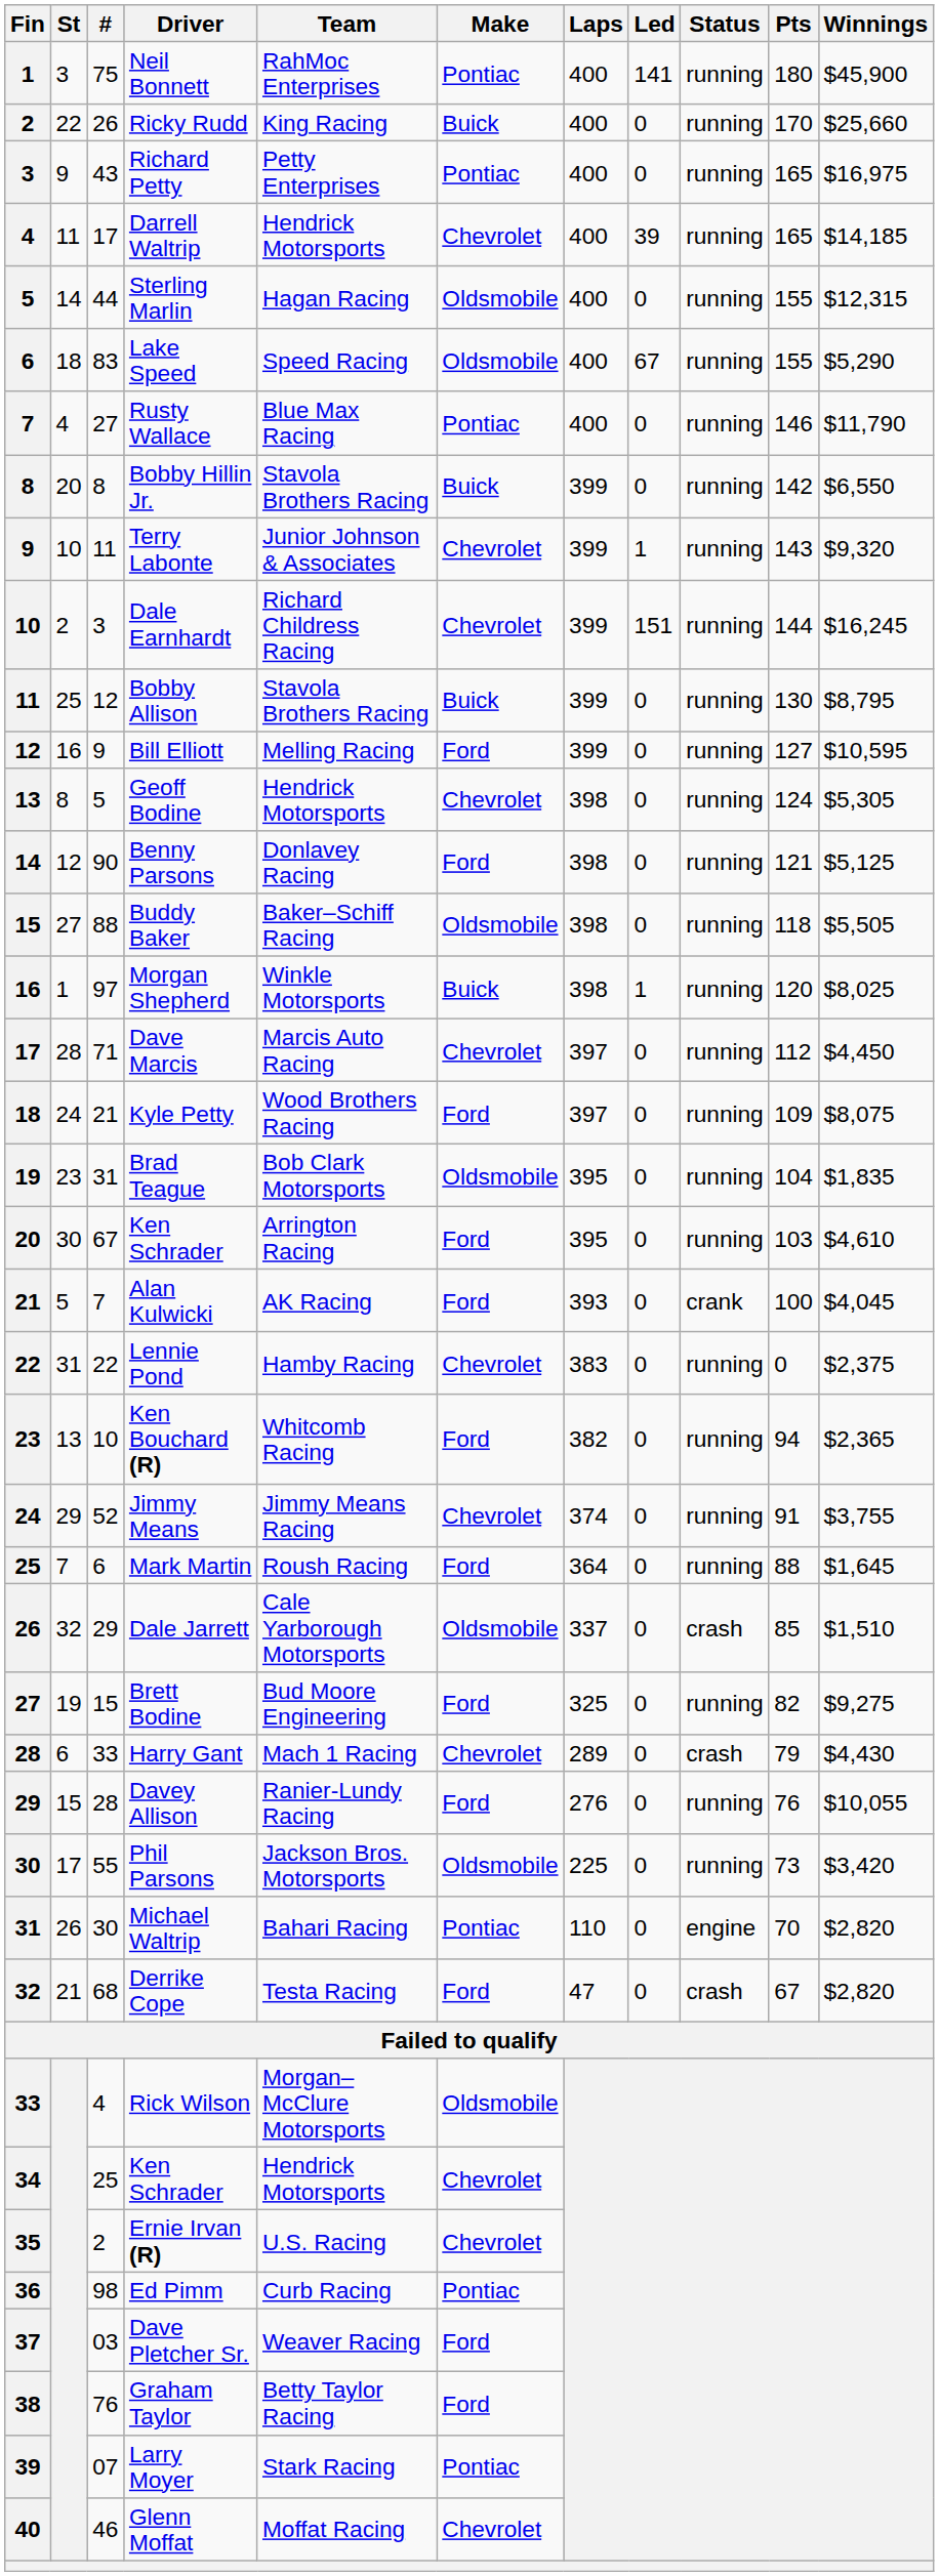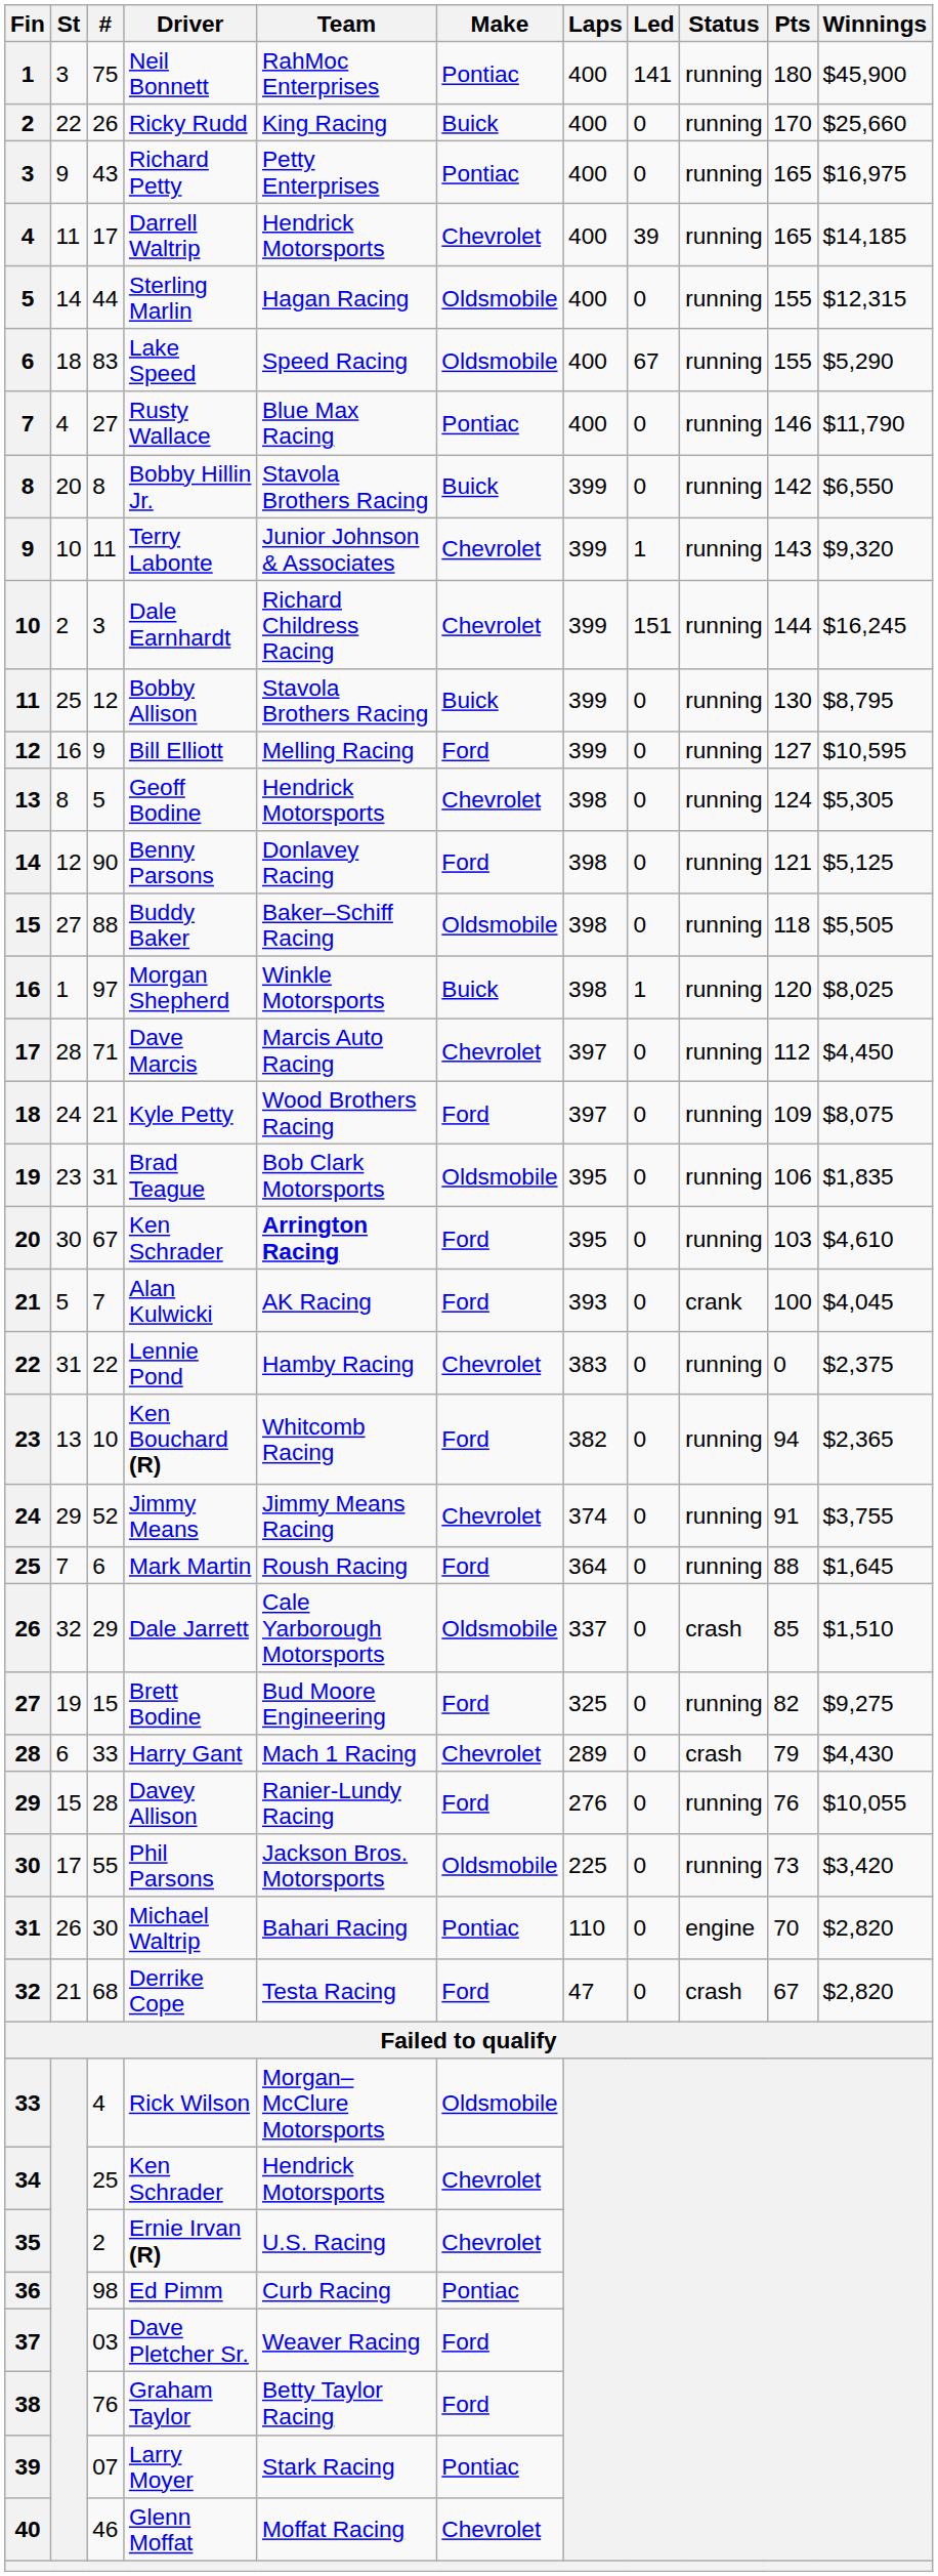 <table class="wikitable" style="font-size:95%">
 <tr>
 <th>Fin</th>
 <th>St</th>
 <th>#</th>
 <th>Driver</th>
 <th>Team</th>
 <th>Make</th>
 <th>Laps</th>
 <th>Led</th>
 <th>Status</th>
 <th>Pts</th>
 <th>Winnings</th>
 </tr>
 <tr>
 <th>1</th>
 <td>3</td>
 <td>75</td>
 <td><a href='#'>Neil Bonnett</a></td>
 <td><a href='#'>RahMoc Enterprises</a></td>
 <td><a href='#'>Pontiac</a></td>
 <td>400</td>
 <td>141</td>
 <td>running</td>
 <td>180</td>
 <td>$45,900</td>
 </tr>
 <tr>
 <th>2</th>
 <td>22</td>
 <td>26</td>
 <td><a href='#'>Ricky Rudd</a></td>
 <td><a href='#'>King Racing</a></td>
 <td><a href='#'>Buick</a></td>
 <td>400</td>
 <td>0</td>
 <td>running</td>
 <td>170</td>
 <td>$25,660</td>
 </tr>
 <tr>
 <th>3</th>
 <td>9</td>
 <td>43</td>
 <td><a href='#'>Richard Petty</a></td>
 <td><a href='#'>Petty Enterprises</a></td>
 <td><a href='#'>Pontiac</a></td>
 <td>400</td>
 <td>0</td>
 <td>running</td>
 <td>165</td>
 <td>$16,975</td>
 </tr>
 <tr>
 <th>4</th>
 <td>11</td>
 <td>17</td>
 <td><a href='#'>Darrell Waltrip</a></td>
 <td><a href='#'>Hendrick Motorsports</a></td>
 <td><a href='#'>Chevrolet</a></td>
 <td>400</td>
 <td>39</td>
 <td>running</td>
 <td>165</td>
 <td>$14,185</td>
 </tr>
 <tr>
 <th>5</th>
 <td>14</td>
 <td>44</td>
 <td><a href='#'>Sterling Marlin</a></td>
 <td><a href='#'>Hagan Racing</a></td>
 <td><a href='#'>Oldsmobile</a></td>
 <td>400</td>
 <td>0</td>
 <td>running</td>
 <td>155</td>
 <td>$12,315</td>
 </tr>
 <tr>
 <th>6</th>
 <td>18</td>
 <td>83</td>
 <td><a href='#'>Lake Speed</a></td>
 <td><a href='#'>Speed Racing</a></td>
 <td><a href='#'>Oldsmobile</a></td>
 <td>400</td>
 <td>67</td>
 <td>running</td>
 <td>155</td>
 <td>$5,290</td>
 </tr>
 <tr>
 <th>7</th>
 <td>4</td>
 <td>27</td>
 <td><a href='#'>Rusty Wallace</a></td>
 <td><a href='#'>Blue Max Racing</a></td>
 <td><a href='#'>Pontiac</a></td>
 <td>400</td>
 <td>0</td>
 <td>running</td>
 <td>146</td>
 <td>$11,790</td>
 </tr>
 <tr>
 <th>8</th>
 <td>20</td>
 <td>8</td>
 <td><a href='#'>Bobby Hillin Jr.</a></td>
 <td><a href='#'>Stavola Brothers Racing</a></td>
 <td><a href='#'>Buick</a></td>
 <td>399</td>
 <td>0</td>
 <td>running</td>
 <td>142</td>
 <td>$6,550</td>
 </tr>
 <tr>
 <th>9</th>
 <td>10</td>
 <td>11</td>
 <td><a href='#'>Terry Labonte</a></td>
 <td><a href='#'>Junior Johnson & Associates</a></td>
 <td><a href='#'>Chevrolet</a></td>
 <td>399</td>
 <td>1</td>
 <td>running</td>
 <td>143</td>
 <td>$9,320</td>
 </tr>
 <tr>
 <th>10</th>
 <td>2</td>
 <td>3</td>
 <td><a href='#'>Dale Earnhardt</a></td>
 <td><a href='#'>Richard Childress Racing</a></td>
 <td><a href='#'>Chevrolet</a></td>
 <td>399</td>
 <td>151</td>
 <td>running</td>
 <td>144</td>
 <td>$16,245</td>
 </tr>
 <tr>
 <th>11</th>
 <td>25</td>
 <td>12</td>
 <td><a href='#'>Bobby Allison</a></td>
 <td><a href='#'>Stavola Brothers Racing</a></td>
 <td><a href='#'>Buick</a></td>
 <td>399</td>
 <td>0</td>
 <td>running</td>
 <td>130</td>
 <td>$8,795</td>
 </tr>
 <tr>
 <th>12</th>
 <td>16</td>
 <td>9</td>
 <td><a href='#'>Bill Elliott</a></td>
 <td><a href='#'>Melling Racing</a></td>
 <td><a href='#'>Ford</a></td>
 <td>399</td>
 <td>0</td>
 <td>running</td>
 <td>127</td>
 <td>$10,595</td>
 </tr>
 <tr>
 <th>13</th>
 <td>8</td>
 <td>5</td>
 <td><a href='#'>Geoff Bodine</a></td>
 <td><a href='#'>Hendrick Motorsports</a></td>
 <td><a href='#'>Chevrolet</a></td>
 <td>398</td>
 <td>0</td>
 <td>running</td>
 <td>124</td>
 <td>$5,305</td>
 </tr>
 <tr>
 <th>14</th>
 <td>12</td>
 <td>90</td>
 <td><a href='#'>Benny Parsons</a></td>
 <td><a href='#'>Donlavey Racing</a></td>
 <td><a href='#'>Ford</a></td>
 <td>398</td>
 <td>0</td>
 <td>running</td>
 <td>121</td>
 <td>$5,125</td>
 </tr>
 <tr>
 <th>15</th>
 <td>27</td>
 <td>88</td>
 <td><a href='#'>Buddy Baker</a></td>
 <td><a href='#'>Baker–Schiff Racing</a></td>
 <td><a href='#'>Oldsmobile</a></td>
 <td>398</td>
 <td>0</td>
 <td>running</td>
 <td>118</td>
 <td>$5,505</td>
 </tr>
 <tr>
 <th>16</th>
 <td>1</td>
 <td>97</td>
 <td><a href='#'>Morgan Shepherd</a></td>
 <td><a href='#'>Winkle Motorsports</a></td>
 <td><a href='#'>Buick</a></td>
 <td>398</td>
 <td>1</td>
 <td>running</td>
 <td>120</td>
 <td>$8,025</td>
 </tr>
 <tr>
 <th>17</th>
 <td>28</td>
 <td>71</td>
 <td><a href='#'>Dave Marcis</a></td>
 <td><a href='#'>Marcis Auto Racing</a></td>
 <td><a href='#'>Chevrolet</a></td>
 <td>397</td>
 <td>0</td>
 <td>running</td>
 <td>112</td>
 <td>$4,450</td>
 </tr>
 <tr>
 <th>18</th>
 <td>24</td>
 <td>21</td>
 <td><a href='#'>Kyle Petty</a></td>
 <td><a href='#'>Wood Brothers Racing</a></td>
 <td><a href='#'>Ford</a></td>
 <td>397</td>
 <td>0</td>
 <td>running</td>
 <td>109</td>
 <td>$8,075</td>
 </tr>
 <tr>
 <th>19</th>
 <td>23</td>
 <td>31</td>
 <td><a href='#'>Brad Teague</a></td>
 <td><a href='#'>Bob Clark Motorsports</a></td>
 <td><a href='#'>Oldsmobile</a></td>
 <td>395</td>
 <td>0</td>
 <td>running</td>
-<td>104</td>
+<td>106</td>
 <td>$1,835</td>
 </tr>
 <tr>
 <th>20</th>
 <td>30</td>
 <td>67</td>
 <td><a href='#'>Ken Schrader</a></td>
-<td><a href='#'>Arrington Racing</a></td>
+<td><strong><a href='#'>Arrington Racing</a></strong></td>
 <td><a href='#'>Ford</a></td>
 <td>395</td>
 <td>0</td>
 <td>running</td>
 <td>103</td>
 <td>$4,610</td>
 </tr>
 <tr>
 <th>21</th>
 <td>5</td>
 <td>7</td>
 <td><a href='#'>Alan Kulwicki</a></td>
 <td><a href='#'>AK Racing</a></td>
 <td><a href='#'>Ford</a></td>
 <td>393</td>
 <td>0</td>
 <td>crank</td>
 <td>100</td>
 <td>$4,045</td>
 </tr>
 <tr>
 <th>22</th>
 <td>31</td>
 <td>22</td>
 <td><a href='#'>Lennie Pond</a></td>
 <td><a href='#'>Hamby Racing</a></td>
 <td><a href='#'>Chevrolet</a></td>
 <td>383</td>
 <td>0</td>
 <td>running</td>
 <td>0</td>
 <td>$2,375</td>
 </tr>
 <tr>
 <th>23</th>
 <td>13</td>
 <td>10</td>
 <td><a href='#'>Ken Bouchard</a> <strong>(R)</strong></td>
 <td><a href='#'>Whitcomb Racing</a></td>
 <td><a href='#'>Ford</a></td>
 <td>382</td>
 <td>0</td>
 <td>running</td>
 <td>94</td>
 <td>$2,365</td>
 </tr>
 <tr>
 <th>24</th>
 <td>29</td>
 <td>52</td>
 <td><a href='#'>Jimmy Means</a></td>
 <td><a href='#'>Jimmy Means Racing</a></td>
 <td><a href='#'>Chevrolet</a></td>
 <td>374</td>
 <td>0</td>
 <td>running</td>
 <td>91</td>
 <td>$3,755</td>
 </tr>
 <tr>
 <th>25</th>
 <td>7</td>
 <td>6</td>
 <td><a href='#'>Mark Martin</a></td>
 <td><a href='#'>Roush Racing</a></td>
 <td><a href='#'>Ford</a></td>
 <td>364</td>
 <td>0</td>
 <td>running</td>
 <td>88</td>
 <td>$1,645</td>
 </tr>
 <tr>
 <th>26</th>
 <td>32</td>
 <td>29</td>
 <td><a href='#'>Dale Jarrett</a></td>
 <td><a href='#'>Cale Yarborough Motorsports</a></td>
 <td><a href='#'>Oldsmobile</a></td>
 <td>337</td>
 <td>0</td>
 <td>crash</td>
 <td>85</td>
 <td>$1,510</td>
 </tr>
 <tr>
 <th>27</th>
 <td>19</td>
 <td>15</td>
 <td><a href='#'>Brett Bodine</a></td>
 <td><a href='#'>Bud Moore Engineering</a></td>
 <td><a href='#'>Ford</a></td>
 <td>325</td>
 <td>0</td>
 <td>running</td>
 <td>82</td>
 <td>$9,275</td>
 </tr>
 <tr>
 <th>28</th>
 <td>6</td>
 <td>33</td>
 <td><a href='#'>Harry Gant</a></td>
 <td><a href='#'>Mach 1 Racing</a></td>
 <td><a href='#'>Chevrolet</a></td>
 <td>289</td>
 <td>0</td>
 <td>crash</td>
 <td>79</td>
 <td>$4,430</td>
 </tr>
 <tr>
 <th>29</th>
 <td>15</td>
 <td>28</td>
 <td><a href='#'>Davey Allison</a></td>
 <td><a href='#'>Ranier-Lundy Racing</a></td>
 <td><a href='#'>Ford</a></td>
 <td>276</td>
 <td>0</td>
 <td>running</td>
 <td>76</td>
 <td>$10,055</td>
 </tr>
 <tr>
 <th>30</th>
 <td>17</td>
 <td>55</td>
 <td><a href='#'>Phil Parsons</a></td>
 <td><a href='#'>Jackson Bros. Motorsports</a></td>
 <td><a href='#'>Oldsmobile</a></td>
 <td>225</td>
 <td>0</td>
 <td>running</td>
 <td>73</td>
 <td>$3,420</td>
 </tr>
 <tr>
 <th>31</th>
 <td>26</td>
 <td>30</td>
 <td><a href='#'>Michael Waltrip</a></td>
 <td><a href='#'>Bahari Racing</a></td>
 <td><a href='#'>Pontiac</a></td>
 <td>110</td>
 <td>0</td>
 <td>engine</td>
 <td>70</td>
 <td>$2,820</td>
 </tr>
 <tr>
 <th>32</th>
 <td>21</td>
 <td>68</td>
 <td><a href='#'>Derrike Cope</a></td>
 <td><a href='#'>Testa Racing</a></td>
 <td><a href='#'>Ford</a></td>
 <td>47</td>
 <td>0</td>
 <td>crash</td>
 <td>67</td>
 <td>$2,820</td>
 </tr>
 <tr>
 <th colspan="11">Failed to qualify</th>
 </tr>
 <tr>
 <th>33</th>
 <th rowspan="8"></th>
 <td>4</td>
 <td><a href='#'>Rick Wilson</a></td>
 <td><a href='#'>Morgan–McClure Motorsports</a></td>
 <td><a href='#'>Oldsmobile</a></td>
 <th colspan="5" rowspan="8"></th>
 </tr>
 <tr>
 <th>34</th>
 <td>25</td>
 <td><a href='#'>Ken Schrader</a></td>
 <td><a href='#'>Hendrick Motorsports</a></td>
 <td><a href='#'>Chevrolet</a></td>
 </tr>
 <tr>
 <th>35</th>
 <td>2</td>
 <td><a href='#'>Ernie Irvan</a> <strong>(R)</strong></td>
 <td><a href='#'>U.S. Racing</a></td>
 <td><a href='#'>Chevrolet</a></td>
 </tr>
 <tr>
 <th>36</th>
 <td>98</td>
 <td><a href='#'>Ed Pimm</a></td>
 <td><a href='#'>Curb Racing</a></td>
 <td><a href='#'>Pontiac</a></td>
 </tr>
 <tr>
 <th>37</th>
 <td>03</td>
 <td><a href='#'>Dave Pletcher Sr.</a></td>
 <td><a href='#'>Weaver Racing</a></td>
 <td><a href='#'>Ford</a></td>
 </tr>
 <tr>
 <th>38</th>
 <td>76</td>
 <td><a href='#'>Graham Taylor</a></td>
 <td><a href='#'>Betty Taylor Racing</a></td>
 <td><a href='#'>Ford</a></td>
 </tr>
 <tr>
 <th>39</th>
 <td>07</td>
 <td><a href='#'>Larry Moyer</a></td>
 <td><a href='#'>Stark Racing</a></td>
 <td><a href='#'>Pontiac</a></td>
 </tr>
 <tr>
 <th>40</th>
 <td>46</td>
 <td><a href='#'>Glenn Moffat</a></td>
 <td><a href='#'>Moffat Racing</a></td>
 <td><a href='#'>Chevrolet</a></td>
 </tr>
 <tr>
 <th colspan="11"></th>
 </tr>
 </table>
